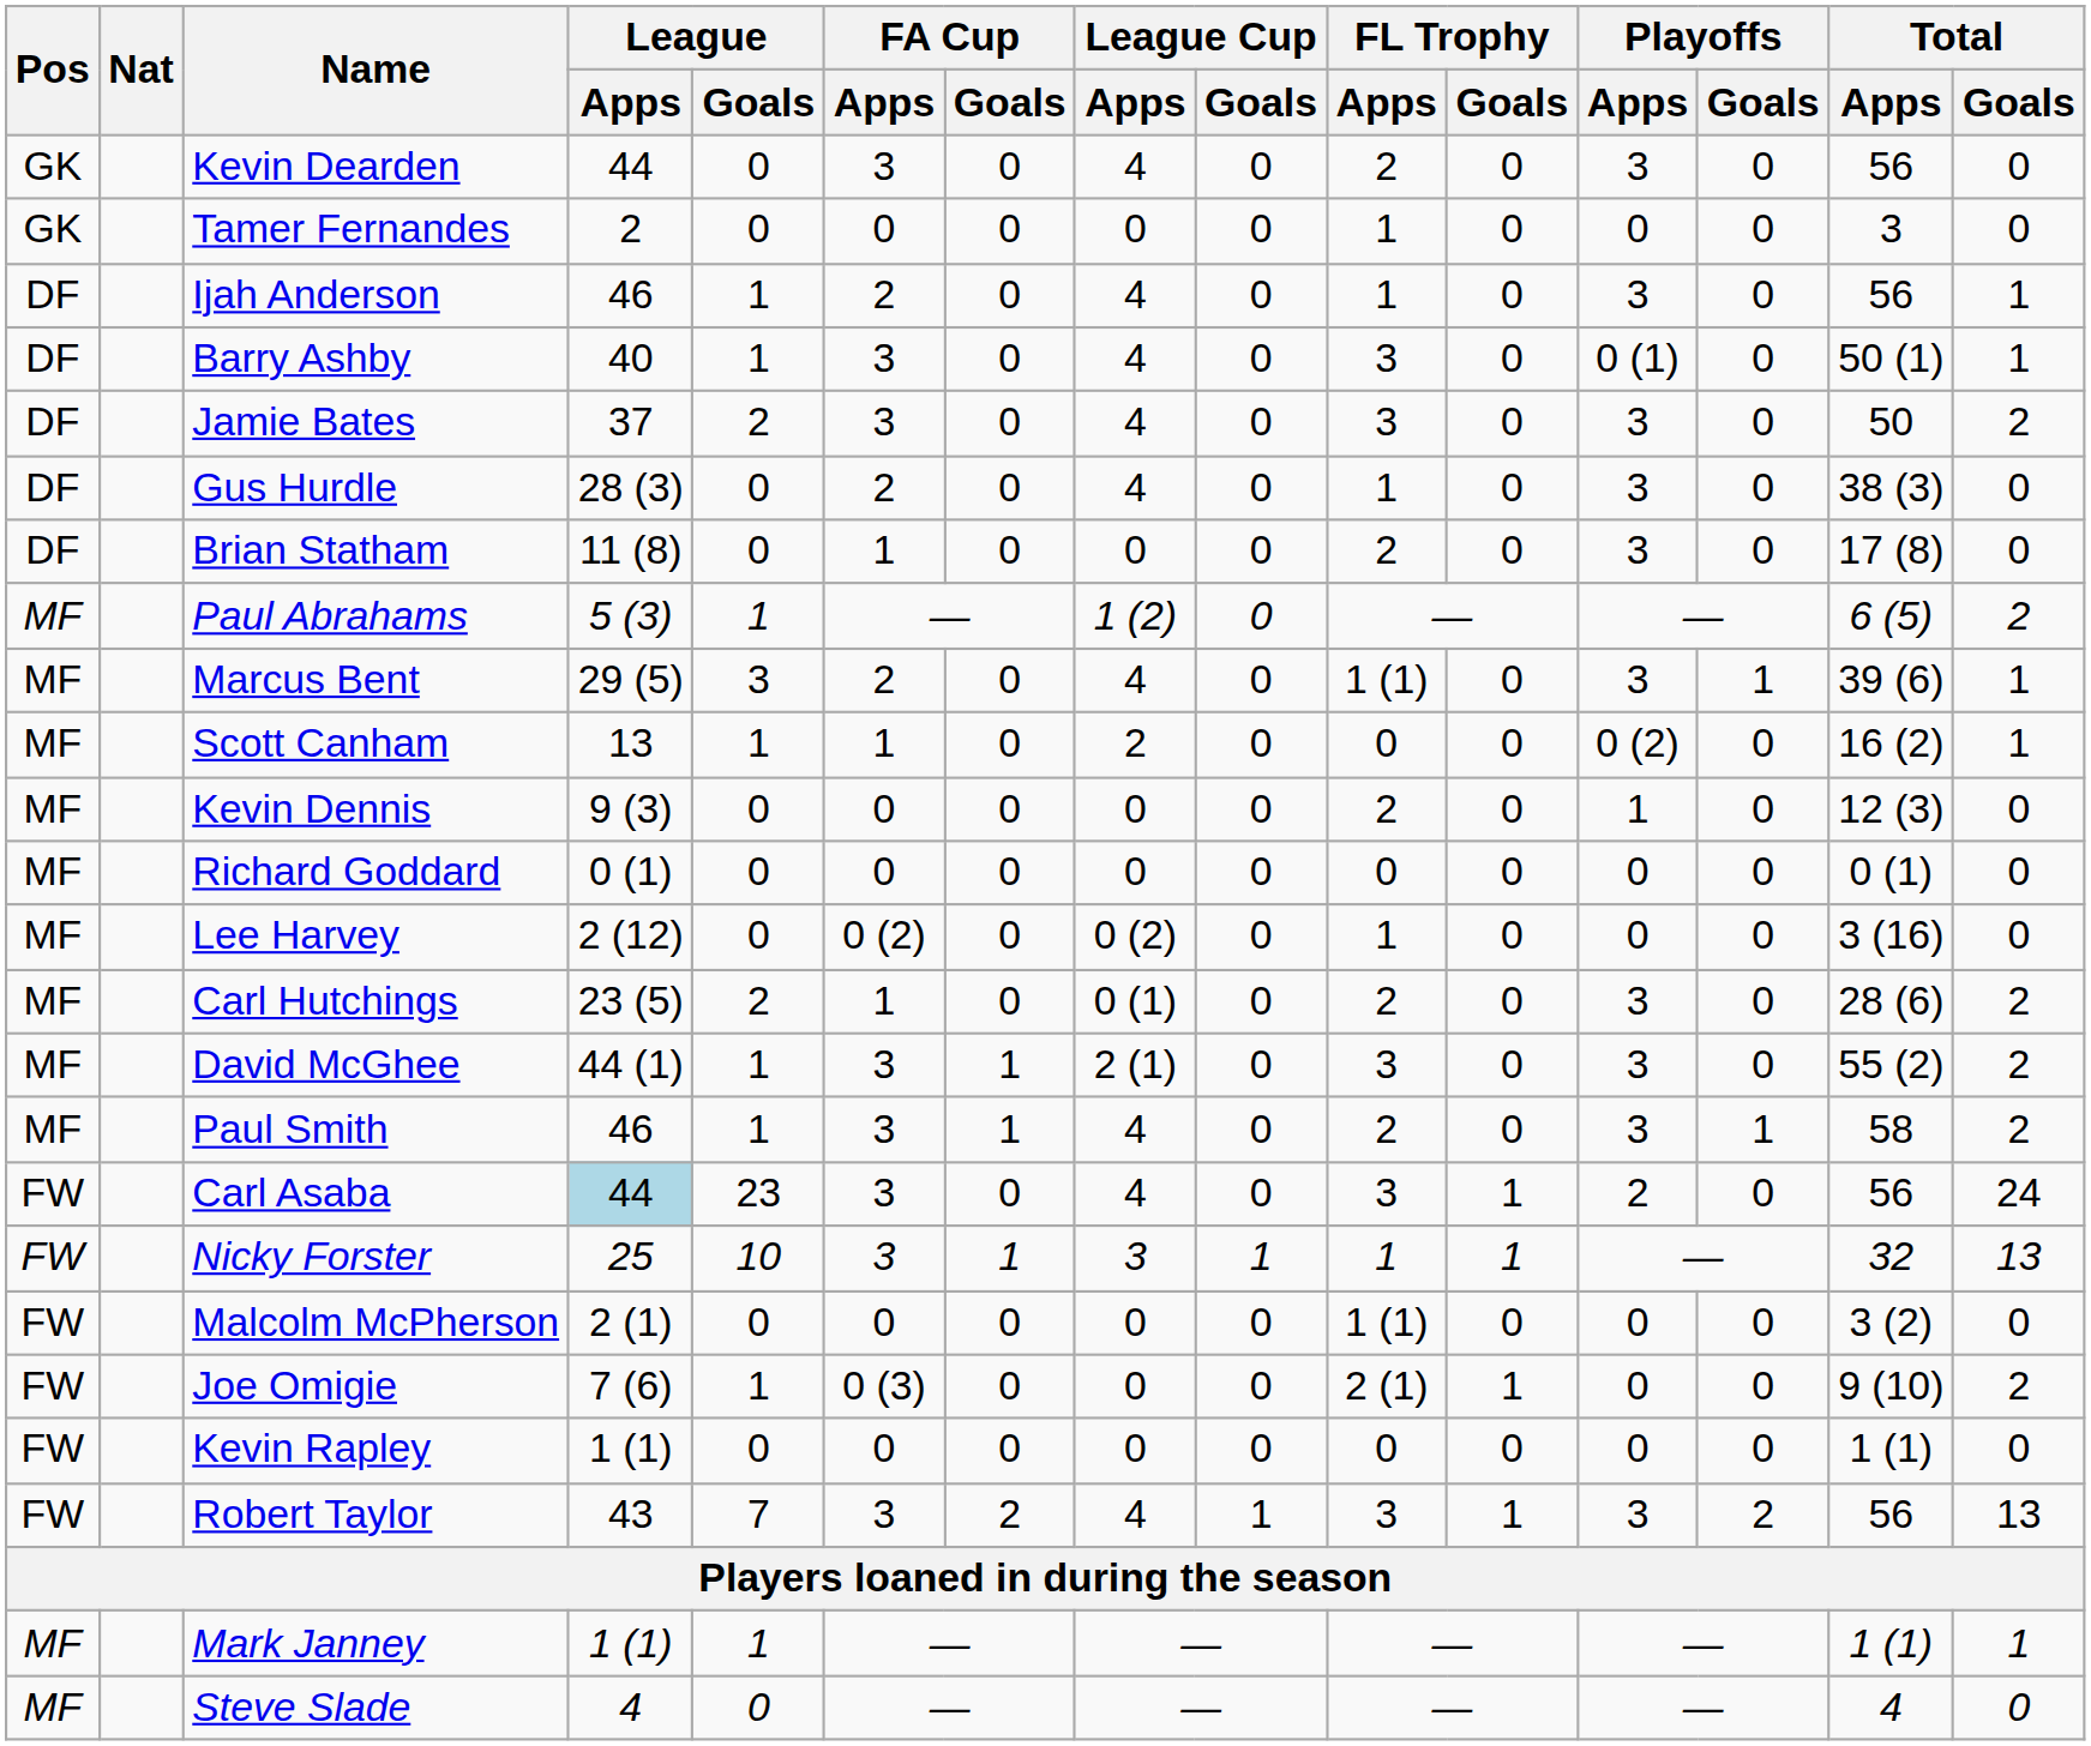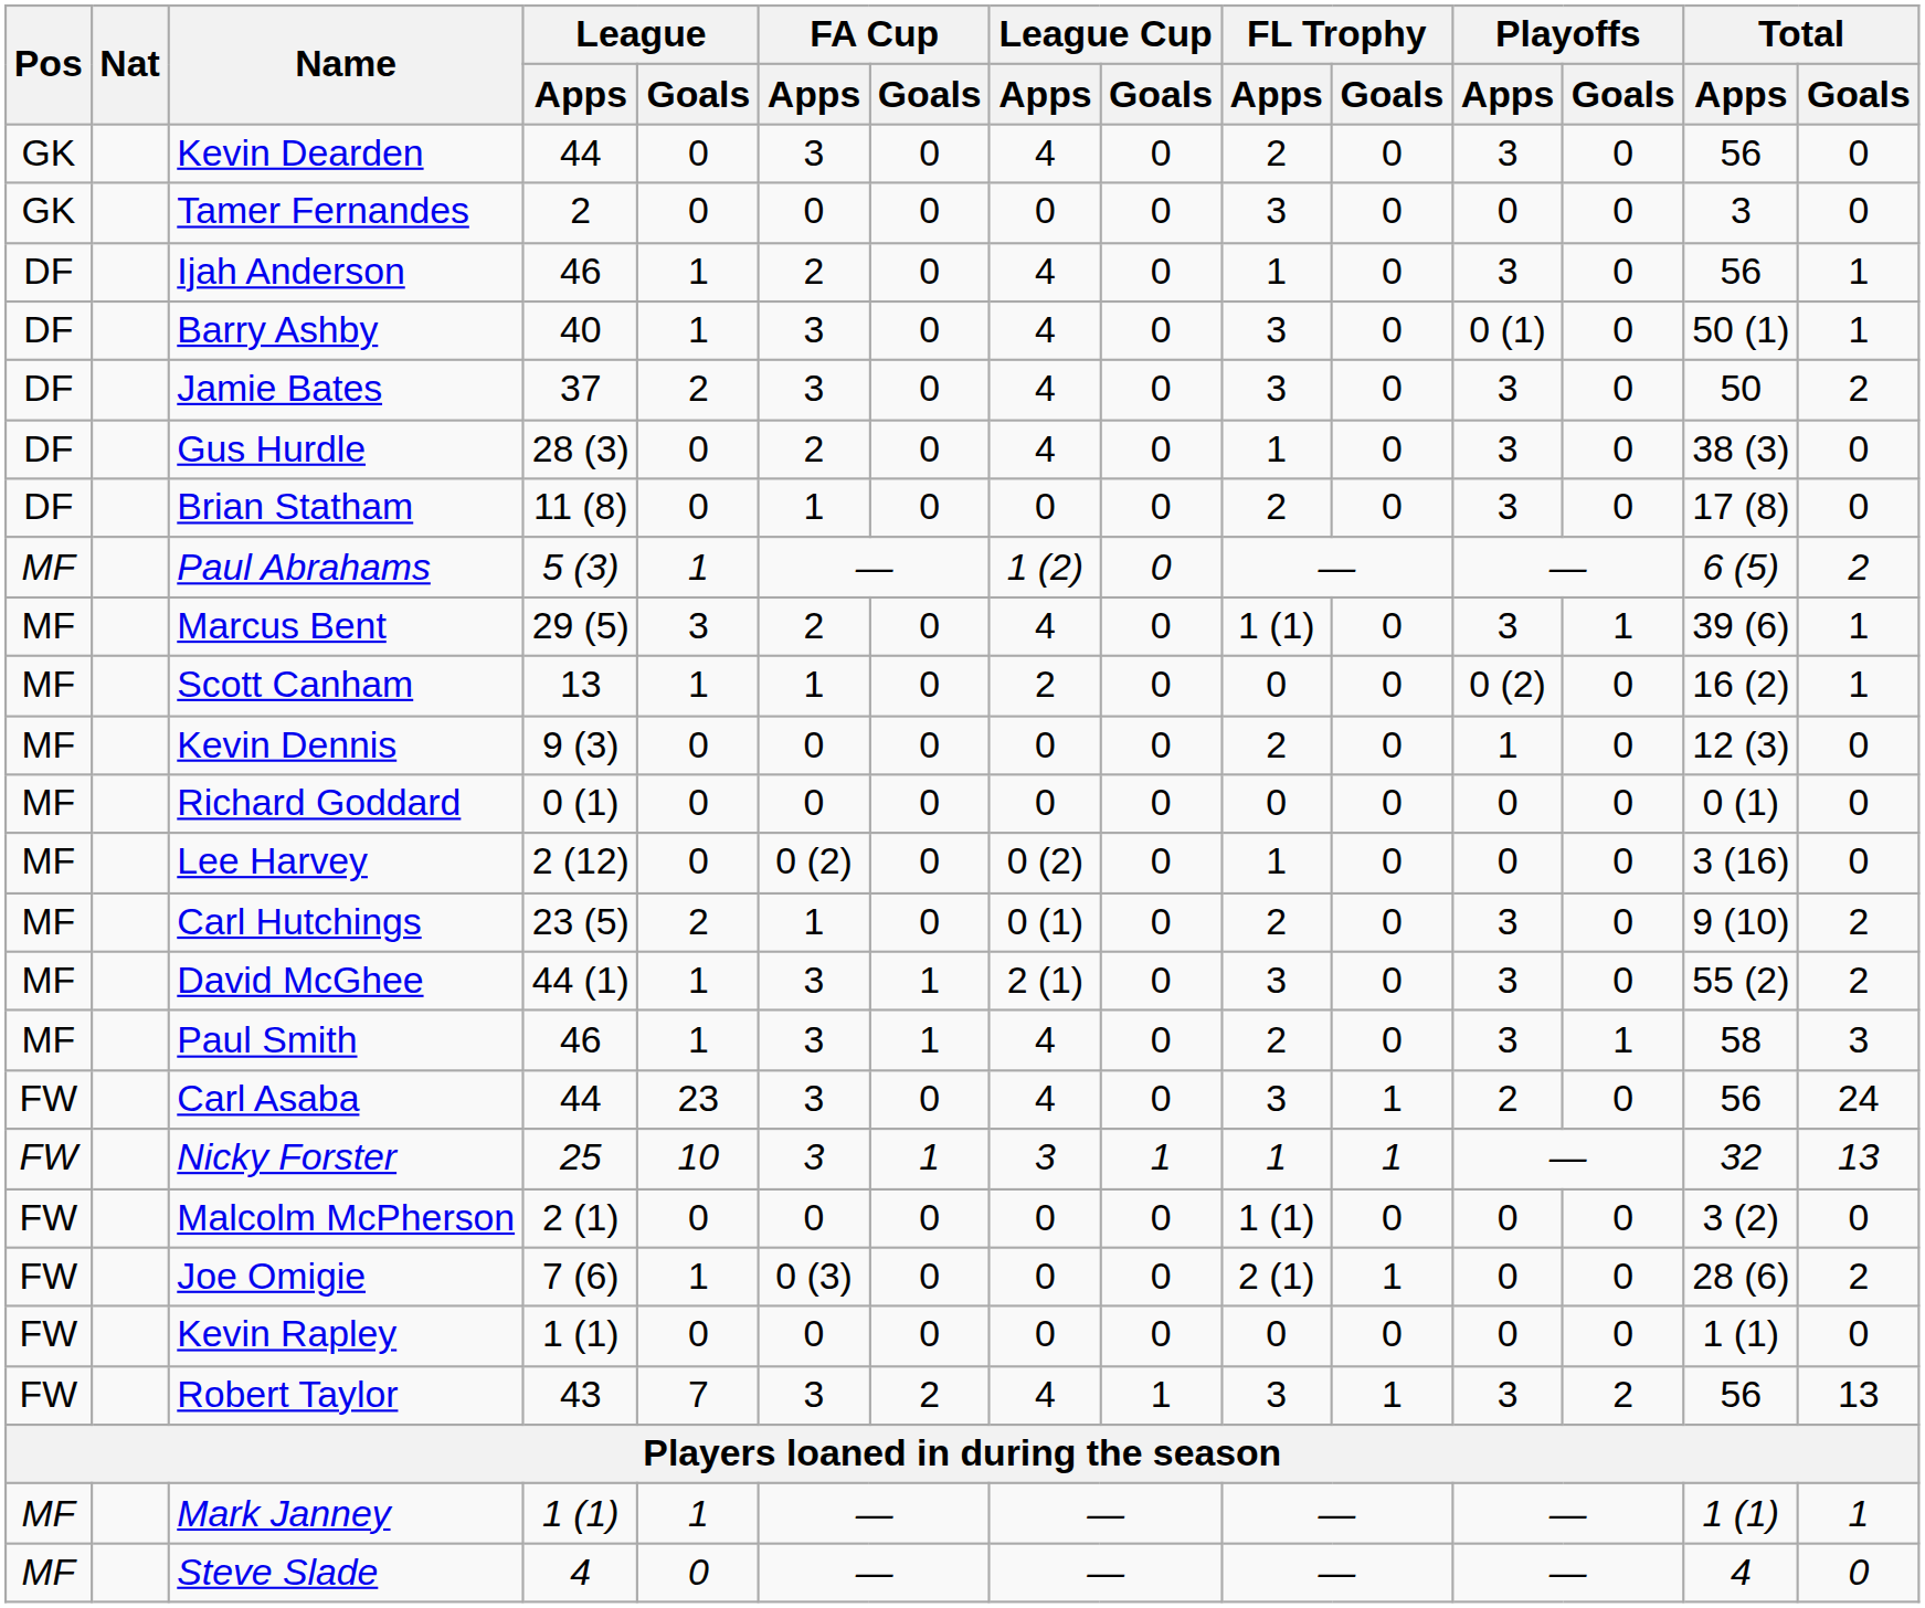 <table style="text-align:center" class="wikitable">
 <tr>
 <th rowspan="2">Pos</th>
 <th rowspan="2">Nat</th>
 <th rowspan="2">Name</th>
 <th colspan="2" style="width:85px;">League</th>
 <th colspan="2" style="width:85px;">FA Cup</th>
 <th colspan="2" style="width:85px;">League Cup</th>
 <th colspan="2" style="width:85px;">FL Trophy</th>
 <th colspan="2">Playoffs</th>
 <th colspan="2" style="width:85px;">Total</th>
 </tr>
 <tr>
 <th>Apps</th>
 <th>Goals</th>
 <th>Apps</th>
 <th>Goals</th>
 <th>Apps</th>
 <th>Goals</th>
 <th>Apps</th>
 <th>Goals</th>
 <th>Apps</th>
 <th>Goals</th>
 <th>Apps</th>
 <th>Goals</th>
 </tr>
 <tr>
 <td>GK</td>
 <td></td>
 <td style="text-align:left;"><a href='#'>Kevin Dearden</a></td>
 <td>44</td>
 <td>0</td>
 <td>3</td>
 <td>0</td>
 <td>4</td>
 <td>0</td>
 <td>2</td>
 <td>0</td>
 <td>3</td>
 <td>0</td>
 <td>56</td>
 <td>0</td>
 </tr>
 <tr>
 <td>GK</td>
 <td></td>
 <td style="text-align:left;"><a href='#'>Tamer Fernandes</a></td>
 <td>2</td>
 <td>0</td>
 <td>0</td>
 <td>0</td>
 <td>0</td>
 <td>0</td>
-<td>1</td>
+<td>3</td>
 <td>0</td>
 <td>0</td>
 <td>0</td>
 <td>3</td>
 <td>0</td>
 </tr>
 <tr>
 <td>DF</td>
 <td></td>
 <td style="text-align:left;"><a href='#'>Ijah Anderson</a></td>
 <td>46</td>
 <td>1</td>
 <td>2</td>
 <td>0</td>
 <td>4</td>
 <td>0</td>
 <td>1</td>
 <td>0</td>
 <td>3</td>
 <td>0</td>
 <td>56</td>
 <td>1</td>
 </tr>
 <tr>
 <td>DF</td>
 <td></td>
 <td style="text-align:left;"><a href='#'>Barry Ashby</a></td>
 <td>40</td>
 <td>1</td>
 <td>3</td>
 <td>0</td>
 <td>4</td>
 <td>0</td>
 <td>3</td>
 <td>0</td>
 <td>0 (1)</td>
 <td>0</td>
 <td>50 (1)</td>
 <td>1</td>
 </tr>
 <tr>
 <td>DF</td>
 <td></td>
 <td style="text-align:left;"><a href='#'>Jamie Bates</a></td>
 <td>37</td>
 <td>2</td>
 <td>3</td>
 <td>0</td>
 <td>4</td>
 <td>0</td>
 <td>3</td>
 <td>0</td>
 <td>3</td>
 <td>0</td>
 <td>50</td>
 <td>2</td>
 </tr>
 <tr>
 <td>DF</td>
 <td></td>
 <td style="text-align:left;"><a href='#'>Gus Hurdle</a></td>
 <td>28 (3)</td>
 <td>0</td>
 <td>2</td>
 <td>0</td>
 <td>4</td>
 <td>0</td>
 <td>1</td>
 <td>0</td>
 <td>3</td>
 <td>0</td>
 <td>38 (3)</td>
 <td>0</td>
 </tr>
 <tr>
 <td>DF</td>
 <td></td>
 <td style="text-align:left;"><a href='#'>Brian Statham</a></td>
 <td>11 (8)</td>
 <td>0</td>
 <td>1</td>
 <td>0</td>
 <td>0</td>
 <td>0</td>
 <td>2</td>
 <td>0</td>
 <td>3</td>
 <td>0</td>
 <td>17 (8)</td>
 <td>0</td>
 </tr>
 <tr>
 <td><em>MF</em></td>
 <td><em></em></td>
 <td style="text-align:left;"><em><a href='#'>Paul Abrahams</a></em></td>
 <td><em>5 (3)</em></td>
 <td><em>1</em></td>
 <td colspan="2"><em>—</em></td>
 <td><em>1 (2)</em></td>
 <td><em>0</em></td>
 <td colspan="2"><em>—</em></td>
 <td colspan="2"><em>—</em></td>
 <td><em>6 (5)</em></td>
 <td><em>2</em></td>
 </tr>
 <tr>
 <td>MF</td>
 <td></td>
 <td style="text-align:left;"><a href='#'>Marcus Bent</a></td>
 <td>29 (5)</td>
 <td>3</td>
 <td>2</td>
 <td>0</td>
 <td>4</td>
 <td>0</td>
 <td>1 (1)</td>
 <td>0</td>
 <td>3</td>
 <td>1</td>
 <td>39 (6)</td>
 <td>1</td>
 </tr>
 <tr>
 <td>MF</td>
 <td></td>
 <td style="text-align:left;"><a href='#'>Scott Canham</a></td>
 <td>13</td>
 <td>1</td>
 <td>1</td>
 <td>0</td>
 <td>2</td>
 <td>0</td>
 <td>0</td>
 <td>0</td>
 <td>0 (2)</td>
 <td>0</td>
 <td>16 (2)</td>
 <td>1</td>
 </tr>
 <tr>
 <td>MF</td>
 <td></td>
 <td style="text-align:left;"><a href='#'>Kevin Dennis</a></td>
 <td>9 (3)</td>
 <td>0</td>
 <td>0</td>
 <td>0</td>
 <td>0</td>
 <td>0</td>
 <td>2</td>
 <td>0</td>
 <td>1</td>
 <td>0</td>
 <td>12 (3)</td>
 <td>0</td>
 </tr>
 <tr>
 <td>MF</td>
 <td></td>
 <td style="text-align:left;"><a href='#'>Richard Goddard</a></td>
 <td>0 (1)</td>
 <td>0</td>
 <td>0</td>
 <td>0</td>
 <td>0</td>
 <td>0</td>
 <td>0</td>
 <td>0</td>
 <td>0</td>
 <td>0</td>
 <td>0 (1)</td>
 <td>0</td>
 </tr>
 <tr>
 <td>MF</td>
 <td></td>
 <td style="text-align:left;"><a href='#'>Lee Harvey</a></td>
 <td>2 (12)</td>
 <td>0</td>
 <td>0 (2)</td>
 <td>0</td>
 <td>0 (2)</td>
 <td>0</td>
 <td>1</td>
 <td>0</td>
 <td>0</td>
 <td>0</td>
 <td>3 (16)</td>
 <td>0</td>
 </tr>
 <tr>
 <td>MF</td>
 <td></td>
 <td style="text-align:left;"><a href='#'>Carl Hutchings</a></td>
 <td>23 (5)</td>
 <td>2</td>
 <td>1</td>
 <td>0</td>
 <td>0 (1)</td>
 <td>0</td>
 <td>2</td>
 <td>0</td>
 <td>3</td>
 <td>0</td>
-<td>28 (6)</td>
+<td>9 (10)</td>
 <td>2</td>
 </tr>
 <tr>
 <td>MF</td>
 <td></td>
 <td style="text-align:left;"><a href='#'>David McGhee</a></td>
 <td>44 (1)</td>
 <td>1</td>
 <td>3</td>
 <td>1</td>
 <td>2 (1)</td>
 <td>0</td>
 <td>3</td>
 <td>0</td>
 <td>3</td>
 <td>0</td>
 <td>55 (2)</td>
 <td>2</td>
 </tr>
 <tr>
 <td>MF</td>
 <td></td>
 <td style="text-align:left;"><a href='#'>Paul Smith</a></td>
 <td>46</td>
 <td>1</td>
 <td>3</td>
 <td>1</td>
 <td>4</td>
 <td>0</td>
 <td>2</td>
 <td>0</td>
 <td>3</td>
 <td>1</td>
 <td>58</td>
-<td>2</td>
+<td>3</td>
 </tr>
 <tr>
 <td>FW</td>
 <td></td>
 <td style="text-align:left;"><a href='#'>Carl Asaba</a></td>
-<td style="background: lightblue;">44</td>
+<td>44</td>
 <td>23</td>
 <td>3</td>
 <td>0</td>
 <td>4</td>
 <td>0</td>
 <td>3</td>
 <td>1</td>
 <td>2</td>
 <td>0</td>
 <td>56</td>
 <td>24</td>
 </tr>
 <tr>
 <td><em>FW</em></td>
 <td><em></em></td>
 <td style="text-align:left;"><em><a href='#'>Nicky Forster</a></em></td>
 <td><em>25</em></td>
 <td><em>10</em></td>
 <td><em>3</em></td>
 <td><em>1</em></td>
 <td><em>3</em></td>
 <td><em>1</em></td>
 <td><em>1</em></td>
 <td><em>1</em></td>
 <td colspan="2"><em>—</em></td>
 <td><em>32</em></td>
 <td><em>13</em></td>
 </tr>
 <tr>
 <td>FW</td>
 <td></td>
 <td style="text-align:left;"><a href='#'>Malcolm McPherson</a></td>
 <td>2 (1)</td>
 <td>0</td>
 <td>0</td>
 <td>0</td>
 <td>0</td>
 <td>0</td>
 <td>1 (1)</td>
 <td>0</td>
 <td>0</td>
 <td>0</td>
 <td>3 (2)</td>
 <td>0</td>
 </tr>
 <tr>
 <td>FW</td>
 <td></td>
 <td style="text-align:left;"><a href='#'>Joe Omigie</a></td>
 <td>7 (6)</td>
 <td>1</td>
 <td>0 (3)</td>
 <td>0</td>
 <td>0</td>
 <td>0</td>
 <td>2 (1)</td>
 <td>1</td>
 <td>0</td>
 <td>0</td>
-<td>9 (10)</td>
+<td>28 (6)</td>
 <td>2</td>
 </tr>
 <tr>
 <td>FW</td>
 <td></td>
 <td style="text-align:left;"><a href='#'>Kevin Rapley</a></td>
 <td>1 (1)</td>
 <td>0</td>
 <td>0</td>
 <td>0</td>
 <td>0</td>
 <td>0</td>
 <td>0</td>
 <td>0</td>
 <td>0</td>
 <td>0</td>
 <td>1 (1)</td>
 <td>0</td>
 </tr>
 <tr>
 <td>FW</td>
 <td></td>
 <td style="text-align:left;"><a href='#'>Robert Taylor</a></td>
 <td>43</td>
 <td>7</td>
 <td>3</td>
 <td>2</td>
 <td>4</td>
 <td>1</td>
 <td>3</td>
 <td>1</td>
 <td>3</td>
 <td>2</td>
 <td>56</td>
 <td>13</td>
 </tr>
 <tr>
 <th colspan="15">Players loaned in during the season</th>
 </tr>
 <tr>
 <td><em>MF</em></td>
 <td><em></em></td>
 <td style="text-align:left;"><em><a href='#'>Mark Janney</a></em></td>
 <td><em>1 (1)</em></td>
 <td><em>1</em></td>
 <td colspan="2"><em>—</em></td>
 <td colspan="2"><em>—</em></td>
 <td colspan="2"><em>—</em></td>
 <td colspan="2"><em>—</em></td>
 <td><em>1 (1)</em></td>
 <td><em>1</em></td>
 </tr>
 <tr>
 <td><em>MF</em></td>
 <td><em></em></td>
 <td style="text-align:left;"><em><a href='#'>Steve Slade</a></em></td>
 <td><em>4</em></td>
 <td><em>0</em></td>
 <td colspan="2"><em>—</em></td>
 <td colspan="2"><em>—</em></td>
 <td colspan="2"><em>—</em></td>
 <td colspan="2"><em>—</em></td>
 <td><em>4</em></td>
 <td><em>0</em></td>
 </tr>
 </table>
